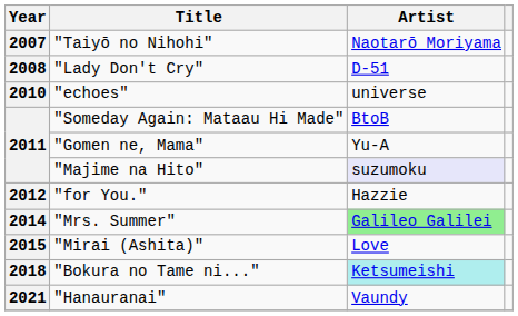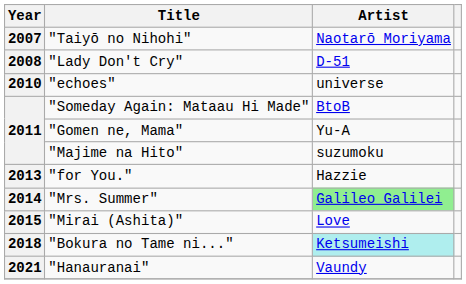 <table class="wikitable plainrowheaders sortable">
 <tr>
 <th scope="col">Year</th>
 <th scope="col">Title</th>
 <th scope="col">Artist</th>
 <th scope="col" class="unsortable"></th>
 </tr>
 <tr>
 <th scope="row">2007</th>
 <td>"Taiyō no Nihohi"</td>
 <td><a href='#'>Naotarō Moriyama</a></td>
 <td style="text-align:center"></td>
 </tr>
 <tr>
 <th scope="row">2008</th>
 <td>"Lady Don't Cry"</td>
 <td><a href='#'>D-51</a></td>
 <td></td>
 </tr>
 <tr>
 <th scope="row">2010</th>
 <td>"echoes"</td>
 <td>universe</td>
 <td></td>
 </tr>
 <tr>
 <th scope="row" rowspan="3">2011</th>
 <td>"Someday Again: Mataau Hi Made"</td>
 <td><a href='#'>BtoB</a></td>
 <td></td>
 </tr>
 <tr>
 <td>"Gomen ne, Mama"</td>
 <td>Yu-A</td>
 <td></td>
 </tr>
 <tr>
 <td>"Majime na Hito"</td>
-<td style="background: lavender;">suzumoku</td>
+<td>suzumoku</td>
 <td style="text-align:center"></td>
 </tr>
 <tr>
-<th scope="row">2012</th>
+<th scope="row">2013</th>
 <td>"for You."</td>
 <td>Hazzie</td>
 <td style="text-align:center"></td>
 </tr>
 <tr>
 <th scope="row">2014</th>
 <td>"Mrs. Summer"</td>
 <td style="background: lightgreen;"><a href='#'>Galileo Galilei</a></td>
 <td style="text-align:center"></td>
 </tr>
 <tr>
 <th scope="row">2015</th>
 <td>"Mirai (Ashita)"</td>
 <td><a href='#'>Love</a></td>
 <td style="text-align:center"></td>
 </tr>
 <tr>
 <th scope="row">2018</th>
 <td>"Bokura no Tame ni..."</td>
 <td style="background: paleturquoise;"><a href='#'>Ketsumeishi</a></td>
 <td style="text-align:center"></td>
 </tr>
 <tr>
 <th scope="row">2021</th>
 <td>"Hanauranai"</td>
 <td><a href='#'>Vaundy</a></td>
 <td style="text-align:center"></td>
 </tr>
 <tr>
 </tr>
 </table>
